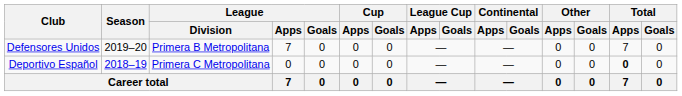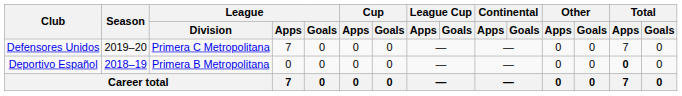 <table class="wikitable" style="text-align:center">
 <tr>
 <th rowspan="2">Club</th>
 <th rowspan="2">Season</th>
 <th colspan="3">League</th>
 <th colspan="2">Cup</th>
 <th colspan="2">League Cup</th>
 <th colspan="2">Continental</th>
 <th colspan="2">Other</th>
 <th colspan="2">Total</th>
 </tr>
 <tr>
 <th>Division</th>
 <th>Apps</th>
 <th>Goals</th>
 <th>Apps</th>
 <th>Goals</th>
 <th>Apps</th>
 <th>Goals</th>
 <th>Apps</th>
 <th>Goals</th>
 <th>Apps</th>
 <th>Goals</th>
 <th>Apps</th>
 <th>Goals</th>
 </tr>
 <tr>
 <td rowspan="1"><a href='#'>Defensores Unidos</a></td>
 <td>2019–20</td>
-<td rowspan="1"><a href='#'>Primera B Metropolitana</a></td>
+<td rowspan="1"><a href='#'>Primera C Metropolitana</a></td>
 <td>7</td>
 <td>0</td>
 <td>0</td>
 <td>0</td>
 <td colspan="2">—</td>
 <td colspan="2">—</td>
 <td>0</td>
 <td>0</td>
 <td>7</td>
 <td>0</td>
 </tr>
 <tr>
 <td rowspan="1"><a href='#'>Deportivo Español</a></td>
 <td><a href='#'>2018–19</a></td>
-<td rowspan="1"><a href='#'>Primera C Metropolitana</a></td>
+<td rowspan="1"><a href='#'>Primera B Metropolitana</a></td>
 <td>0</td>
 <td>0</td>
 <td>0</td>
 <td>0</td>
 <td colspan="2">—</td>
 <td colspan="2">—</td>
 <td>0</td>
 <td>0</td>
 <td><strong>0</strong></td>
 <td>0</td>
 </tr>
 <tr>
 <th colspan="3">Career total</th>
 <th>7</th>
 <th>0</th>
 <th>0</th>
 <th>0</th>
 <th colspan="2">—</th>
 <th colspan="2">—</th>
 <th>0</th>
 <th>0</th>
 <th>7</th>
 <th>0</th>
 </tr>
 </table>
